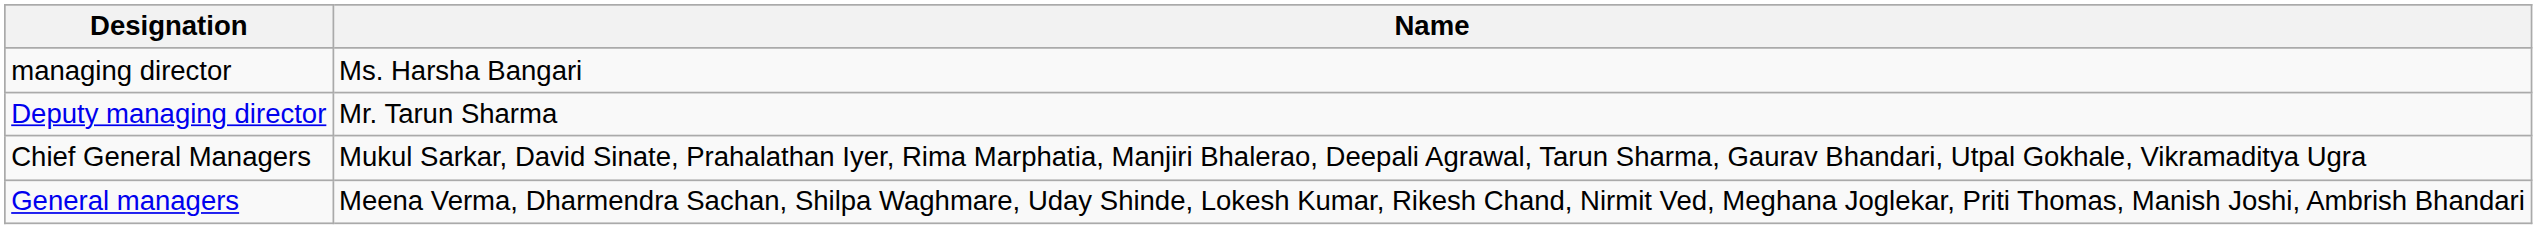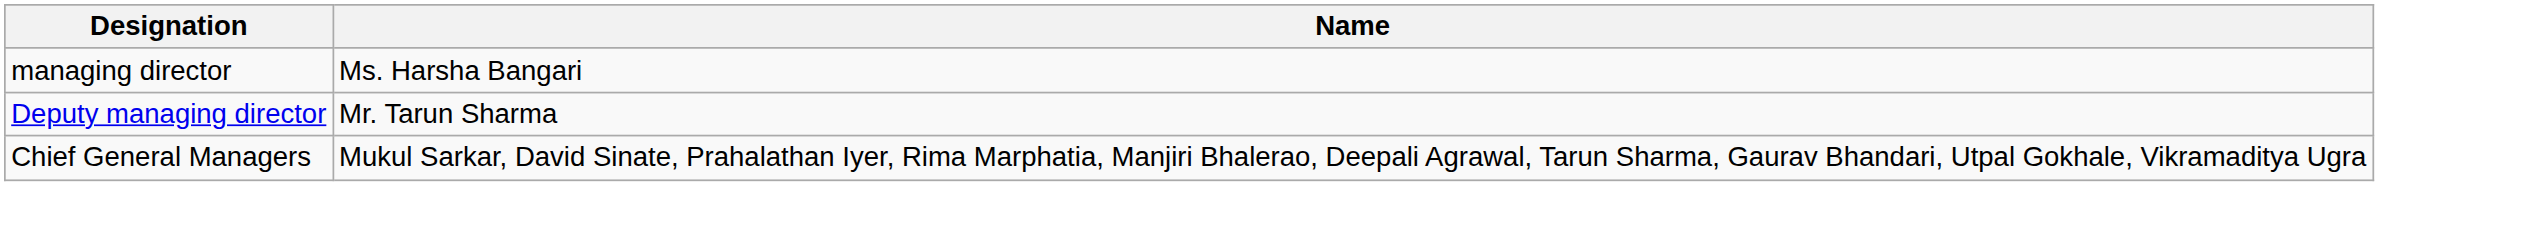 <table class="wikitable">
 <tr>
 <th>Designation</th>
 <th>Name</th>
 </tr>
 <tr>
 <td>managing director</td>
 <td>Ms. Harsha Bangari</td>
 </tr>
 <tr>
 <td><a href='#'>Deputy managing director</a></td>
 <td>Mr. Tarun Sharma</td>
 </tr>
 <tr>
 <td>Chief General Managers</td>
 <td>Mukul Sarkar, David Sinate, Prahalathan Iyer, Rima Marphatia, Manjiri Bhalerao, Deepali Agrawal, Tarun Sharma, Gaurav Bhandari, Utpal Gokhale, Vikramaditya Ugra</td>
 </tr>
-<tr>
-<td><a href='#'>General managers</a></td>
-<td>Meena Verma, Dharmendra Sachan, Shilpa Waghmare, Uday Shinde, Lokesh Kumar, Rikesh Chand, Nirmit Ved, Meghana Joglekar, Priti Thomas, Manish Joshi, Ambrish Bhandari</td>
-</tr>
 </table>
